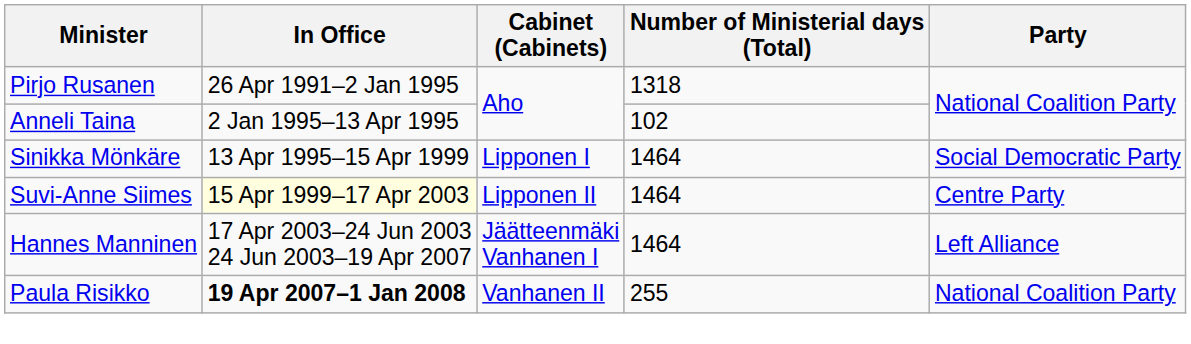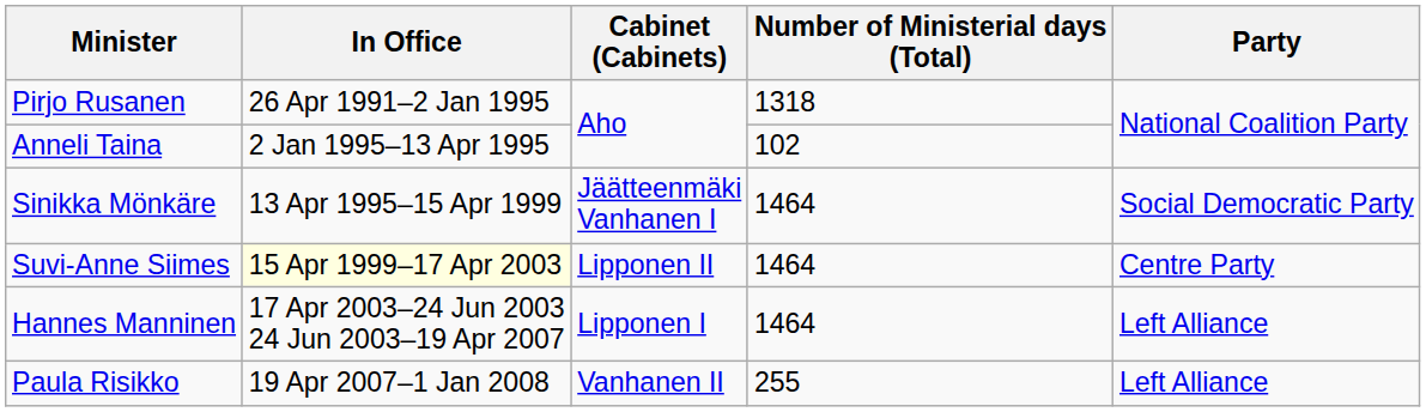 <table class="wikitable">
 <tr>
 <th>Minister</th>
 <th>In Office</th>
 <th>Cabinet<br>(Cabinets)</th>
 <th>Number of Ministerial days <br>(Total)</th>
 <th>Party</th>
 </tr>
 <tr>
 <td><a href='#'>Pirjo Rusanen</a></td>
 <td>26 Apr 1991–2 Jan 1995</td>
 <td rowspan=2><a href='#'>Aho</a></td>
 <td>1318</td>
 <td rowspan=2><a href='#'>National Coalition Party</a></td>
 </tr>
 <tr>
 <td><a href='#'>Anneli Taina</a></td>
 <td>2 Jan 1995–13 Apr 1995</td>
 <td>102</td>
 </tr>
 <tr>
 <td><a href='#'>Sinikka Mönkäre</a></td>
 <td>13 Apr 1995–15 Apr 1999</td>
-<td><a href='#'>Lipponen I</a></td>
+<td><a href='#'>Jäätteenmäki</a><br><a href='#'>Vanhanen I</a></td>
 <td>1464</td>
 <td><a href='#'>Social Democratic Party</a></td>
 </tr>
 <tr>
 <td><a href='#'>Suvi-Anne Siimes</a></td>
 <td style="background: lightyellow;">15 Apr 1999–17 Apr 2003</td>
 <td><a href='#'>Lipponen II</a></td>
 <td>1464</td>
 <td><a href='#'>Centre Party</a></td>
 </tr>
 <tr>
 <td><a href='#'>Hannes Manninen</a></td>
 <td>17 Apr 2003–24 Jun 2003<br>24 Jun 2003–19 Apr 2007</td>
-<td><a href='#'>Jäätteenmäki</a><br><a href='#'>Vanhanen I</a></td>
+<td><a href='#'>Lipponen I</a></td>
 <td>1464</td>
 <td><a href='#'>Left Alliance</a></td>
 </tr>
 <tr>
 <td><a href='#'>Paula Risikko</a></td>
-<td><strong>19 Apr 2007–1 Jan 2008</strong></td>
+<td>19 Apr 2007–1 Jan 2008</td>
 <td><a href='#'>Vanhanen II</a></td>
 <td>255</td>
-<td><a href='#'>National Coalition Party</a></td>
+<td><a href='#'>Left Alliance</a></td>
 </tr>
 </table>
